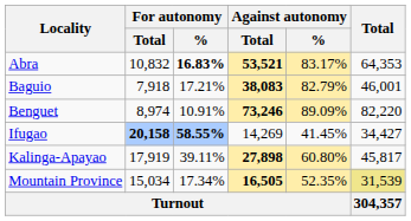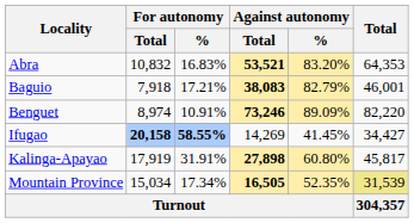 <table class="wikitable" style="text-align:right;">
 <tr>
 <th rowspan="2">Locality</th>
 <th colspan="2">For autonomy</th>
 <th colspan="2">Against autonomy</th>
 <th rowspan="2">Total</th>
 </tr>
 <tr>
 <th>Total</th>
 <th>%</th>
 <th>Total</th>
 <th>%</th>
 </tr>
 <tr>
 <td align="left"><a href='#'>Abra</a></td>
 <td>10,832</td>
-<td><strong>16.83%</strong></td>
+<td>16.83%</td>
 <td style="background:#fea"><strong>53,521</strong></td>
-<td style="background:#fea">83.17%</td>
+<td style="background:#fea">83.20%</td>
 <td>64,353</td>
 </tr>
 <tr>
 <td align="left"><a href='#'>Baguio</a></td>
 <td>7,918</td>
 <td>17.21%</td>
 <td style="background:#fea"><strong>38,083</strong></td>
 <td style="background:#fea">82.79%</td>
 <td>46,001</td>
 </tr>
 <tr>
 <td align="left"><a href='#'>Benguet</a></td>
 <td>8,974</td>
 <td>10.91%</td>
 <td style="background:#fea"><strong>73,246</strong></td>
 <td style="background:#fea">89.09%</td>
 <td>82,220</td>
 </tr>
 <tr>
 <td align="left"><a href='#'>Ifugao</a></td>
 <td style="background:#acf"><strong>20,158</strong></td>
 <td style="background:#acf"><strong>58.55%</strong></td>
 <td>14,269</td>
 <td>41.45%</td>
 <td>34,427</td>
 </tr>
 <tr>
 <td align="left"><a href='#'>Kalinga-Apayao</a></td>
 <td>17,919</td>
-<td>39.11%</td>
+<td>31.91%</td>
 <td style="background:#fea"><strong>27,898</strong></td>
 <td style="background:#fea">60.80%</td>
 <td>45,817</td>
 </tr>
 <tr>
 <td align="left"><a href='#'>Mountain Province</a></td>
 <td>15,034</td>
 <td>17.34%</td>
 <td style="background:#fea"><strong>16,505</strong></td>
 <td style="background:#fea">52.35%</td>
 <td style="background: khaki;">31,539</td>
 </tr>
 <tr>
 <th colspan="5">Turnout</th>
 <th>304,357</th>
 </tr>
 </table>
